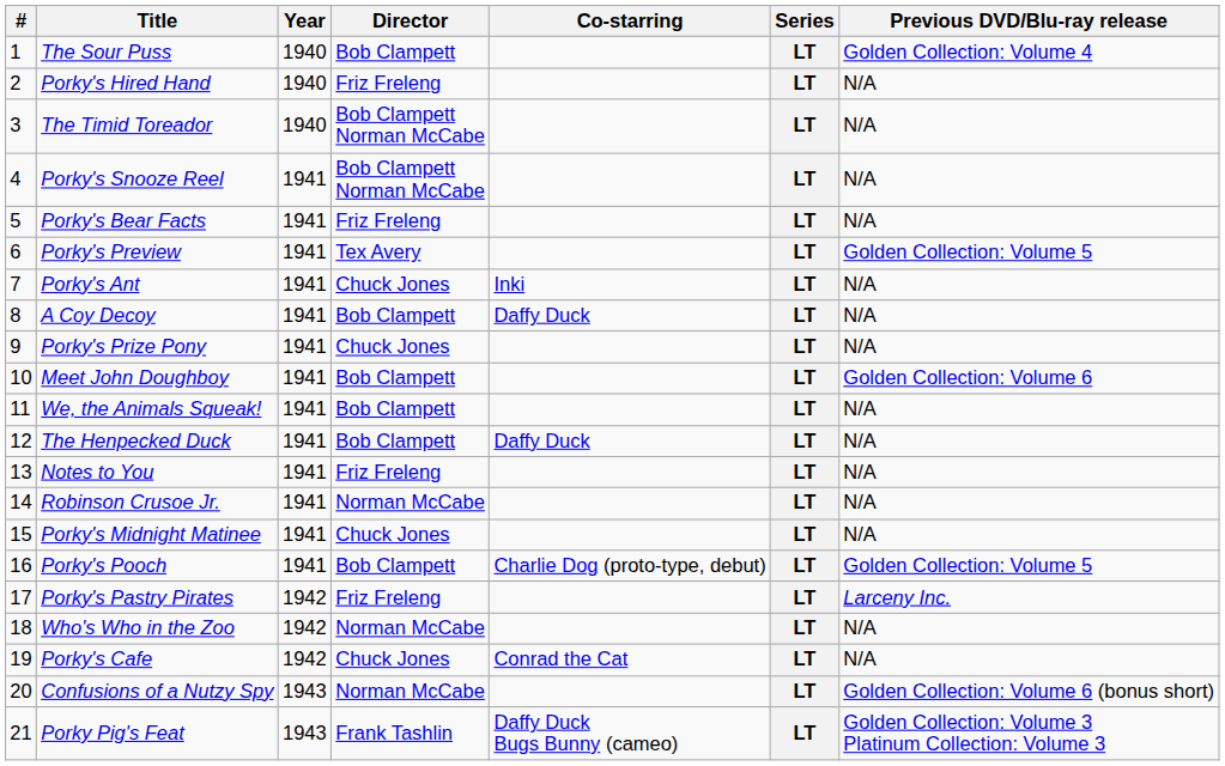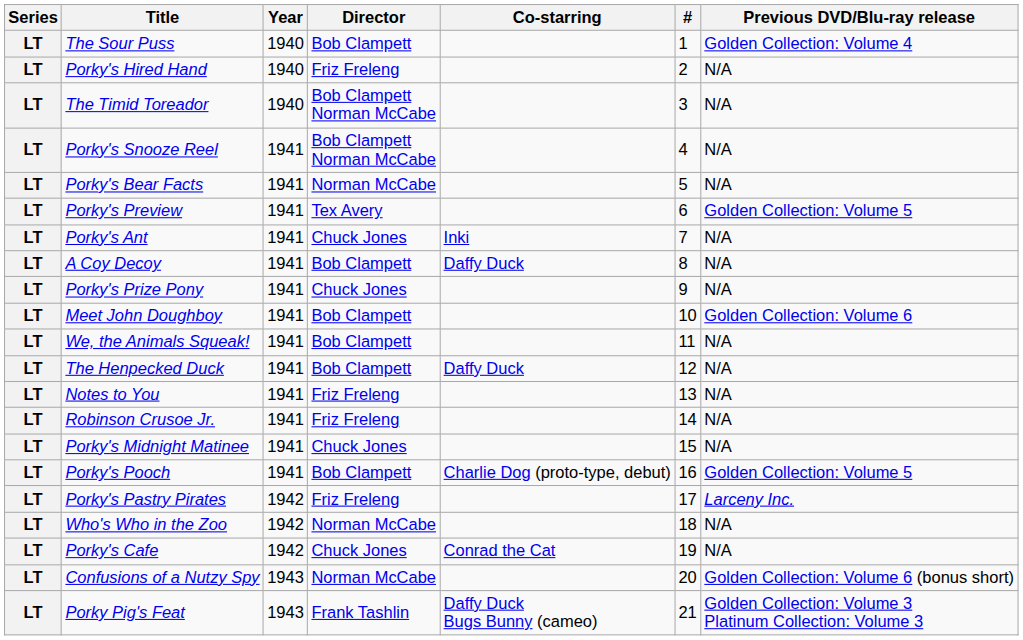 <table class="wikitable sortable">
 <tr>
-<th>#</th>
+<th>Series</th>
 <th>Title</th>
 <th>Year</th>
 <th>Director</th>
 <th>Co-starring</th>
-<th>Series</th>
+<th>#</th>
 <th>Previous DVD/Blu-ray release</th>
 </tr>
 <tr>
-<td>1</td>
+<th>LT</th>
 <td><em><a href='#'>The Sour Puss</a></em></td>
 <td>1940</td>
 <td><a href='#'>Bob Clampett</a></td>
 <td></td>
-<th>LT</th>
+<td>1</td>
 <td><a href='#'>Golden Collection: Volume 4</a></td>
 </tr>
 <tr>
-<td>2</td>
+<th>LT</th>
 <td><em><a href='#'>Porky's Hired Hand</a></em> </td>
 <td>1940</td>
 <td><a href='#'>Friz Freleng</a></td>
 <td></td>
-<th>LT</th>
+<td>2</td>
 <td>N/A</td>
 </tr>
 <tr>
-<td>3</td>
+<th>LT</th>
 <td><em><a href='#'>The Timid Toreador</a></em></td>
 <td>1940</td>
 <td><a href='#'>Bob Clampett</a><br><a href='#'>Norman McCabe</a></td>
 <td></td>
-<th>LT</th>
+<td>3</td>
 <td>N/A</td>
 </tr>
 <tr>
-<td>4</td>
+<th>LT</th>
 <td><em><a href='#'>Porky's Snooze Reel</a></em></td>
 <td>1941</td>
 <td><a href='#'>Bob Clampett</a><br><a href='#'>Norman McCabe</a></td>
 <td></td>
-<th>LT</th>
+<td>4</td>
 <td>N/A</td>
 </tr>
 <tr>
-<td>5</td>
+<th>LT</th>
 <td><em><a href='#'>Porky's Bear Facts</a></em> </td>
 <td>1941</td>
-<td><a href='#'>Friz Freleng</a></td>
+<td><a href='#'>Norman McCabe</a></td>
 <td></td>
-<th>LT</th>
+<td>5</td>
 <td>N/A</td>
 </tr>
 <tr>
-<td>6</td>
+<th>LT</th>
 <td><em><a href='#'>Porky's Preview</a></em></td>
 <td>1941</td>
 <td><a href='#'>Tex Avery</a></td>
 <td></td>
-<th>LT</th>
+<td>6</td>
 <td><a href='#'>Golden Collection: Volume 5</a></td>
 </tr>
 <tr>
-<td>7</td>
+<th>LT</th>
 <td><em><a href='#'>Porky's Ant</a></em> </td>
 <td>1941</td>
 <td><a href='#'>Chuck Jones</a></td>
 <td><a href='#'>Inki</a></td>
-<th>LT</th>
+<td>7</td>
 <td>N/A</td>
 </tr>
 <tr>
-<td>8</td>
+<th>LT</th>
 <td><em><a href='#'>A Coy Decoy</a></em></td>
 <td>1941</td>
 <td><a href='#'>Bob Clampett</a></td>
 <td><a href='#'>Daffy Duck</a></td>
-<th>LT</th>
+<td>8</td>
 <td>N/A</td>
 </tr>
 <tr>
-<td>9</td>
+<th>LT</th>
 <td><em><a href='#'>Porky's Prize Pony</a></em> </td>
 <td>1941</td>
 <td><a href='#'>Chuck Jones</a></td>
 <td></td>
-<th>LT</th>
+<td>9</td>
 <td>N/A</td>
 </tr>
 <tr>
-<td>10</td>
+<th>LT</th>
 <td><em><a href='#'>Meet John Doughboy</a></em></td>
 <td>1941</td>
 <td><a href='#'>Bob Clampett</a></td>
 <td></td>
-<th>LT</th>
+<td>10</td>
 <td><a href='#'>Golden Collection: Volume 6</a></td>
 </tr>
 <tr>
-<td>11</td>
+<th>LT</th>
 <td><em><a href='#'>We, the Animals Squeak!</a></em> </td>
 <td>1941</td>
 <td><a href='#'>Bob Clampett</a></td>
 <td></td>
-<th>LT</th>
+<td>11</td>
 <td>N/A</td>
 </tr>
 <tr>
-<td>12</td>
+<th>LT</th>
 <td><em><a href='#'>The Henpecked Duck</a></em> </td>
 <td>1941</td>
 <td><a href='#'>Bob Clampett</a></td>
 <td><a href='#'>Daffy Duck</a></td>
-<th>LT</th>
+<td>12</td>
 <td>N/A</td>
 </tr>
 <tr>
-<td>13</td>
+<th>LT</th>
 <td><em><a href='#'>Notes to You</a></em> </td>
 <td>1941</td>
 <td><a href='#'>Friz Freleng</a></td>
 <td></td>
-<th>LT</th>
+<td>13</td>
 <td>N/A</td>
 </tr>
 <tr>
-<td>14</td>
+<th>LT</th>
 <td><em><a href='#'>Robinson Crusoe Jr.</a></em> </td>
 <td>1941</td>
-<td><a href='#'>Norman McCabe</a></td>
+<td><a href='#'>Friz Freleng</a></td>
 <td></td>
-<th>LT</th>
+<td>14</td>
 <td>N/A</td>
 </tr>
 <tr>
-<td>15</td>
+<th>LT</th>
 <td><em><a href='#'>Porky's Midnight Matinee</a></em> </td>
 <td>1941</td>
 <td><a href='#'>Chuck Jones</a></td>
 <td></td>
-<th>LT</th>
+<td>15</td>
 <td>N/A</td>
 </tr>
 <tr>
-<td>16</td>
+<th>LT</th>
 <td><em><a href='#'>Porky's Pooch</a></em></td>
 <td>1941</td>
 <td><a href='#'>Bob Clampett</a></td>
 <td><a href='#'>Charlie Dog</a> (proto-type, debut)</td>
-<th>LT</th>
+<td>16</td>
 <td><a href='#'>Golden Collection: Volume 5</a></td>
 </tr>
 <tr>
-<td>17</td>
+<th>LT</th>
 <td><em><a href='#'>Porky's Pastry Pirates</a></em></td>
 <td>1942</td>
 <td><a href='#'>Friz Freleng</a></td>
 <td></td>
-<th>LT</th>
+<td>17</td>
 <td><em><a href='#'>Larceny Inc.</a></em></td>
 </tr>
 <tr>
-<td>18</td>
+<th>LT</th>
 <td><em><a href='#'>Who's Who in the Zoo</a></em></td>
 <td>1942</td>
 <td><a href='#'>Norman McCabe</a></td>
 <td></td>
-<th>LT</th>
+<td>18</td>
 <td>N/A</td>
 </tr>
 <tr>
-<td>19</td>
+<th>LT</th>
 <td><em><a href='#'>Porky's Cafe</a></em> </td>
 <td>1942</td>
 <td><a href='#'>Chuck Jones</a></td>
 <td><a href='#'>Conrad the Cat</a></td>
-<th>LT</th>
+<td>19</td>
 <td>N/A</td>
 </tr>
 <tr>
-<td>20</td>
+<th>LT</th>
 <td><em><a href='#'>Confusions of a Nutzy Spy</a></em> </td>
 <td>1943</td>
 <td><a href='#'>Norman McCabe</a></td>
 <td></td>
-<th>LT</th>
+<td>20</td>
 <td><a href='#'>Golden Collection: Volume 6</a> (bonus short)</td>
 </tr>
 <tr>
-<td>21</td>
+<th>LT</th>
 <td><em><a href='#'>Porky Pig's Feat</a></em></td>
 <td>1943</td>
 <td><a href='#'>Frank Tashlin</a></td>
 <td><a href='#'>Daffy Duck</a><br><a href='#'>Bugs Bunny</a> (cameo)</td>
-<th>LT</th>
+<td>21</td>
 <td><a href='#'>Golden Collection: Volume 3</a><br><a href='#'>Platinum Collection: Volume 3</a></td>
 </tr>
 </table>
